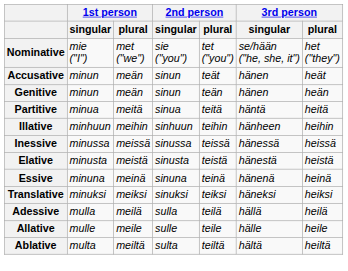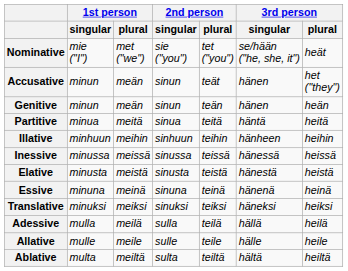 <table class="wikitable">
 <tr>
 <th></th>
 <th colspan="2"><a href='#'>1st person</a></th>
 <th colspan="2"><a href='#'>2nd person</a></th>
 <th colspan="2"><a href='#'>3rd person</a></th>
 </tr>
 <tr>
 <th></th>
 <th>singular</th>
 <th>plural</th>
 <th>singular</th>
 <th>plural</th>
 <th>singular</th>
 <th>plural</th>
 </tr>
 <tr>
 <th>Nominative</th>
 <td><em>mie</em><br><em>("I")</em></td>
 <td><em>met</em><br><em>("we")</em></td>
 <td><em>sie</em><br><em>("you")</em></td>
 <td><em>tet</em><br><em>("you")</em></td>
 <td><em>se/hään</em><br><em>("he, she, it")</em></td>
-<td><em>het</em><br><em>("they")</em></td>
+<td><em>heät</em></td>
 </tr>
 <tr>
 <th>Accusative</th>
 <td><em>minun</em></td>
 <td><em>meän</em></td>
 <td><em>sinun</em></td>
 <td><em>teät</em></td>
 <td><em>hänen</em></td>
-<td><em>heät</em></td>
+<td><em>het</em><br><em>("they")</em></td>
 </tr>
 <tr>
 <th>Genitive</th>
 <td><em>minun</em></td>
 <td><em>meän</em></td>
 <td><em>sinun</em></td>
 <td><em>teän</em></td>
 <td><em>hänen</em></td>
 <td><em>heän</em></td>
 </tr>
 <tr>
 <th>Partitive</th>
 <td><em>minua</em></td>
 <td><em>meitä</em></td>
 <td><em>sinua</em></td>
 <td><em>teitä</em></td>
 <td><em>häntä</em></td>
 <td><em>heitä</em></td>
 </tr>
 <tr>
 <th>Illative</th>
 <td><em>minhuun</em></td>
 <td><em>meihin</em></td>
 <td><em>sinhuun</em></td>
 <td><em>teihin</em></td>
 <td><em>hänheen</em></td>
 <td><em>heihin</em></td>
 </tr>
 <tr>
 <th>Inessive</th>
 <td><em>minussa</em></td>
 <td><em>meissä</em></td>
 <td><em>sinussa</em></td>
 <td><em>teissä</em></td>
 <td><em>hänessä</em></td>
 <td><em>heissä</em></td>
 </tr>
 <tr>
 <th>Elative</th>
 <td><em>minusta</em></td>
 <td><em>meistä</em></td>
 <td><em>sinusta</em></td>
 <td><em>teistä</em></td>
 <td><em>hänestä</em></td>
 <td><em>heistä</em></td>
 </tr>
 <tr>
 <th>Essive</th>
 <td><em>minuna</em></td>
 <td><em>meinä</em></td>
 <td><em>sinuna</em></td>
 <td><em>teinä</em></td>
 <td><em>hänenä</em></td>
 <td><em>heinä</em></td>
 </tr>
 <tr>
 <th>Translative</th>
 <td><em>minuksi</em></td>
 <td><em>meiksi</em></td>
 <td><em>sinuksi</em></td>
 <td><em>teiksi</em></td>
 <td><em>häneksi</em></td>
 <td><em>heiksi</em></td>
 </tr>
 <tr>
 <th>Adessive</th>
 <td><em>mulla</em></td>
 <td><em>meilä</em></td>
 <td><em>sulla</em></td>
 <td><em>teilä</em></td>
 <td><em>hällä</em></td>
 <td><em>heilä</em></td>
 </tr>
 <tr>
 <th>Allative</th>
 <td><em>mulle</em></td>
 <td><em>meile</em></td>
 <td><em>sulle</em></td>
 <td><em>teile</em></td>
 <td><em>hälle</em></td>
 <td><em>heile</em></td>
 </tr>
 <tr>
 <th>Ablative</th>
 <td><em>multa</em></td>
 <td><em>meiltä</em></td>
 <td><em>sulta</em></td>
 <td><em>teiltä</em></td>
 <td><em>hältä</em></td>
 <td><em>heiltä</em></td>
 </tr>
 </table>
